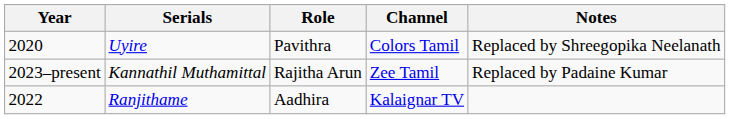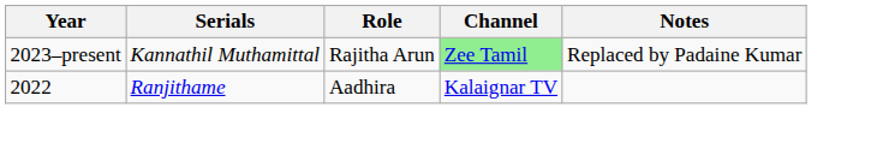 <table class="wikitable sortable">
 <tr>
 <th>Year</th>
 <th>Serials</th>
 <th>Role</th>
 <th>Channel</th>
 <th>Notes</th>
 </tr>
 <tr>
-<td>2020</td>
-<td><em><a href='#'>Uyire</a></em></td>
-<td>Pavithra</td>
-<td><a href='#'>Colors Tamil</a></td>
-<td>Replaced by Shreegopika Neelanath</td>
-</tr>
-<tr>
 <td>2023–present</td>
 <td><em>Kannathil Muthamittal</em></td>
 <td>Rajitha Arun</td>
-<td><a href='#'>Zee Tamil</a></td>
+<td style="background: lightgreen;"><a href='#'>Zee Tamil</a></td>
 <td>Replaced by Padaine Kumar</td>
 </tr>
 <tr>
 <td>2022</td>
 <td><em><a href='#'>Ranjithame</a></em></td>
 <td>Aadhira</td>
 <td><a href='#'>Kalaignar TV</a></td>
 </tr>
 </table>
